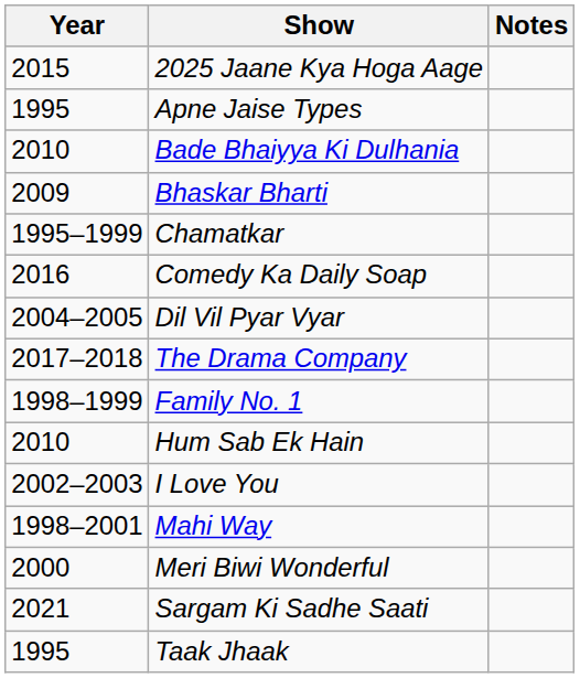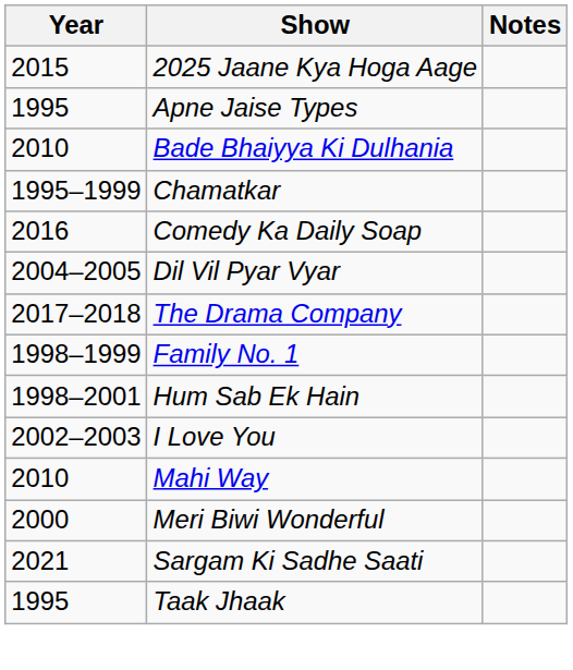 <table class="wikitable sortable">
 <tr>
 <th>Year</th>
 <th>Show</th>
 <th>Notes</th>
 </tr>
 <tr>
 <td>2015</td>
 <td><em>2025 Jaane Kya Hoga Aage</em></td>
 <td></td>
 </tr>
 <tr>
 <td>1995</td>
 <td><em>Apne Jaise Types</em></td>
 <td></td>
 </tr>
 <tr>
 <td>2010</td>
 <td><em><a href='#'>Bade Bhaiyya Ki Dulhania</a></em></td>
-<td></td>
-</tr>
-<tr>
-<td>2009</td>
-<td><em><a href='#'>Bhaskar Bharti</a></em></td>
 <td></td>
 </tr>
 <tr>
 <td>1995–1999</td>
 <td><em>Chamatkar</em></td>
 <td></td>
 </tr>
 <tr>
 <td>2016</td>
 <td><em>Comedy Ka Daily Soap</em></td>
 <td></td>
 </tr>
 <tr>
 <td>2004–2005</td>
 <td><em>Dil Vil Pyar Vyar</em></td>
 <td></td>
 </tr>
 <tr>
 <td>2017–2018</td>
 <td><em><a href='#'>The Drama Company</a></em></td>
 <td></td>
 </tr>
 <tr>
 <td>1998–1999</td>
 <td><em><a href='#'>Family No. 1</a></em></td>
 <td></td>
 </tr>
 <tr>
-<td>2010</td>
+<td>1998–2001</td>
 <td><em>Hum Sab Ek Hain</em></td>
 <td></td>
 </tr>
 <tr>
 <td>2002–2003</td>
 <td><em>I Love You</em></td>
 <td></td>
 </tr>
 <tr>
-<td>1998–2001</td>
+<td>2010</td>
 <td><em><a href='#'>Mahi Way</a></em></td>
 <td></td>
 </tr>
 <tr>
 <td>2000</td>
 <td><em>Meri Biwi Wonderful</em></td>
 <td></td>
 </tr>
 <tr>
 <td>2021</td>
 <td><em>Sargam Ki Sadhe Saati</em></td>
 <td></td>
 </tr>
 <tr>
 <td>1995</td>
 <td><em>Taak Jhaak</em></td>
 <td></td>
 </tr>
 </table>
